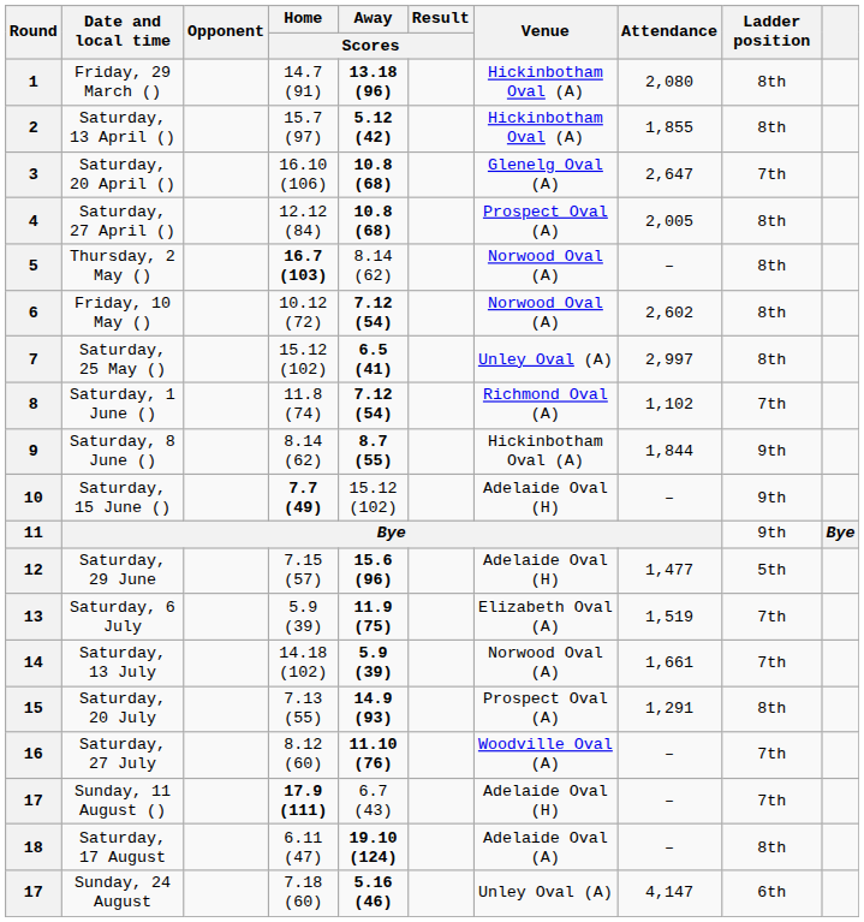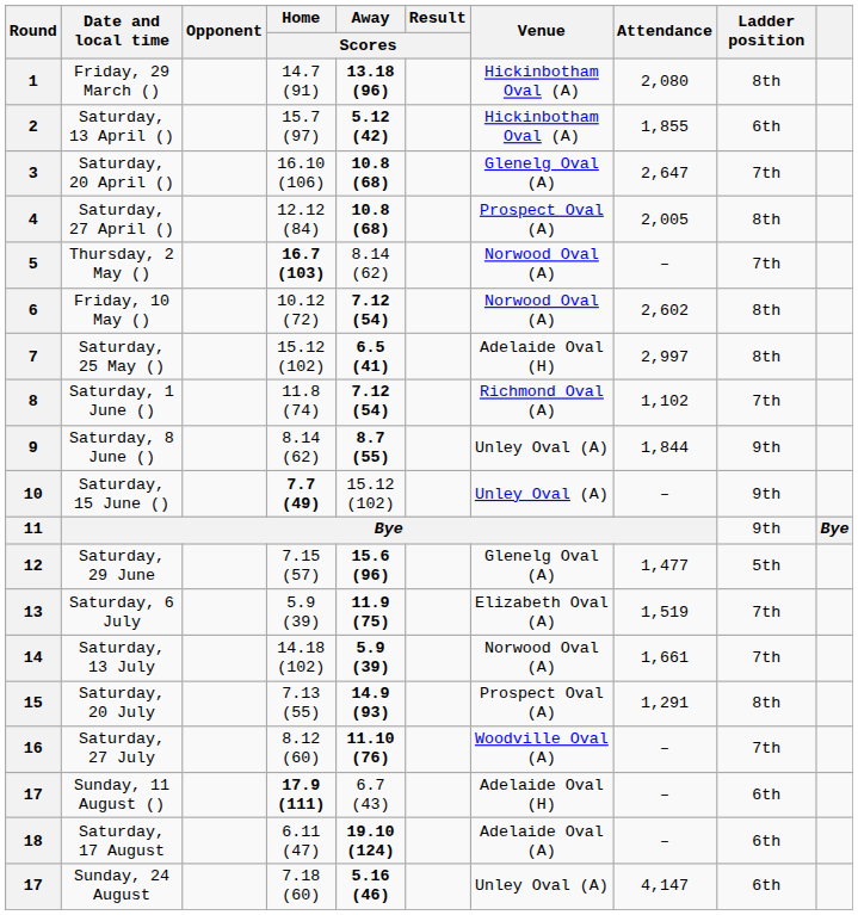 <table class="wikitable plainrowheaders" style="font-size:90%; width:100%; text-align:center;">
 <tr>
 <th rowspan="2" scope="col">Round</th>
 <th rowspan="2" scope="col">Date and local time</th>
 <th rowspan="2" scope="col">Opponent</th>
 <th scope="col">Home</th>
 <th scope="col">Away</th>
 <th scope="col">Result</th>
 <th rowspan="2" scope="col">Venue</th>
 <th rowspan="2" scope="col">Attendance</th>
 <th rowspan="2" scope="col">Ladder position</th>
 <th rowspan="2" class="unsortable" scope="col"></th>
 </tr>
 <tr>
 <th colspan="3" scope="col">Scores</th>
 </tr>
 <tr>
 <th>1</th>
 <td>Friday, 29 March ()</td>
 <td></td>
 <td>14.7 (91)</td>
 <td><strong>13.18 (96)</strong></td>
 <td></td>
 <td><a href='#'>Hickinbotham Oval</a> (A)</td>
 <td>2,080</td>
 <td>8th </td>
 <td></td>
 </tr>
 <tr>
 <th>2</th>
 <td>Saturday, 13 April ()</td>
 <td></td>
 <td>15.7 (97)</td>
 <td><strong>5.12 (42)</strong></td>
 <td></td>
 <td><a href='#'>Hickinbotham Oval</a> (A)</td>
 <td>1,855</td>
-<td>8th </td>
+<td>6th </td>
 <td></td>
 </tr>
 <tr>
 <th>3</th>
 <td>Saturday, 20 April ()</td>
 <td></td>
 <td>16.10 (106)</td>
 <td><strong>10.8 (68)</strong></td>
 <td></td>
 <td><a href='#'>Glenelg Oval</a> (A)</td>
 <td>2,647</td>
 <td>7th </td>
 <td></td>
 </tr>
 <tr>
 <th>4</th>
 <td>Saturday, 27 April ()</td>
 <td></td>
 <td>12.12 (84)</td>
 <td><strong>10.8 (68)</strong></td>
 <td></td>
 <td><a href='#'>Prospect Oval</a> (A)</td>
 <td>2,005</td>
 <td>8th </td>
 <td></td>
 </tr>
 <tr>
 <th>5</th>
 <td>Thursday, 2 May ()</td>
 <td></td>
 <td><strong>16.7 (103)</strong></td>
 <td>8.14 (62)</td>
 <td></td>
 <td><a href='#'>Norwood Oval</a> (A)</td>
 <td>–</td>
-<td>8th </td>
+<td>7th </td>
 <td></td>
 </tr>
 <tr>
 <th>6</th>
 <td>Friday, 10 May ()</td>
 <td></td>
 <td>10.12 (72)</td>
 <td><strong>7.12 (54)</strong></td>
 <td></td>
 <td><a href='#'>Norwood Oval</a> (A)</td>
 <td>2,602</td>
 <td>8th </td>
 <td></td>
 </tr>
 <tr>
 <th>7</th>
 <td>Saturday, 25 May ()</td>
 <td></td>
 <td>15.12 (102)</td>
 <td><strong>6.5 (41)</strong></td>
 <td></td>
-<td><a href='#'>Unley Oval</a> (A)</td>
+<td>Adelaide Oval (H)</td>
 <td>2,997</td>
 <td>8th </td>
 <td></td>
 </tr>
 <tr>
 <th>8</th>
 <td>Saturday, 1 June ()</td>
 <td></td>
 <td>11.8 (74)</td>
 <td><strong>7.12 (54)</strong></td>
 <td></td>
 <td><a href='#'>Richmond Oval</a> (A)</td>
 <td>1,102</td>
 <td>7th </td>
 <td></td>
 </tr>
 <tr>
 <th>9</th>
 <td>Saturday, 8 June ()</td>
 <td></td>
 <td>8.14 (62)</td>
 <td><strong>8.7 (55)</strong></td>
 <td></td>
-<td>Hickinbotham Oval (A)</td>
+<td>Unley Oval (A)</td>
 <td>1,844</td>
 <td>9th </td>
 <td></td>
 </tr>
 <tr>
 <th>10</th>
 <td>Saturday, 15 June ()</td>
 <td></td>
 <td><strong>7.7 (49)</strong></td>
 <td>15.12 (102)</td>
 <td></td>
-<td>Adelaide Oval (H)</td>
+<td><a href='#'>Unley Oval</a> (A)</td>
 <td>–</td>
 <td>9th </td>
 <td></td>
 </tr>
 <tr>
 <th>11</th>
 <th colspan="7"><span><em>Bye</em></span></th>
 <td>9th </td>
 <th><span><em>Bye</em></span></th>
 </tr>
 <tr>
 <th>12</th>
 <td>Saturday, 29 June</td>
 <td></td>
 <td>7.15 (57)</td>
 <td><strong>15.6 (96)</strong></td>
 <td></td>
-<td>Adelaide Oval (H)</td>
+<td>Glenelg Oval (A)</td>
 <td>1,477</td>
 <td>5th </td>
 <td></td>
 </tr>
 <tr>
 <th>13</th>
 <td>Saturday, 6 July</td>
 <td></td>
 <td>5.9 (39)</td>
 <td><strong>11.9 (75)</strong></td>
 <td></td>
 <td>Elizabeth Oval (A)</td>
 <td>1,519</td>
 <td>7th </td>
 <td></td>
 </tr>
 <tr>
 <th>14</th>
 <td>Saturday, 13 July</td>
 <td></td>
 <td>14.18 (102)</td>
 <td><strong>5.9 (39)</strong></td>
 <td></td>
 <td>Norwood Oval (A)</td>
 <td>1,661</td>
 <td>7th </td>
 <td></td>
 </tr>
 <tr>
 <th>15</th>
 <td>Saturday, 20 July</td>
 <td></td>
 <td>7.13 (55)</td>
 <td><strong>14.9 (93)</strong></td>
 <td></td>
 <td>Prospect Oval (A)</td>
 <td>1,291</td>
 <td>8th </td>
 <td></td>
 </tr>
 <tr>
 <th>16</th>
 <td>Saturday, 27 July</td>
 <td></td>
 <td>8.12 (60)</td>
 <td><strong>11.10 (76)</strong></td>
 <td></td>
 <td><a href='#'>Woodville Oval</a> (A)</td>
 <td>–</td>
 <td>7th </td>
 <td></td>
 </tr>
 <tr>
 <th>17</th>
 <td>Sunday, 11 August ()</td>
 <td></td>
 <td><strong>17.9 (111)</strong></td>
 <td>6.7 (43)</td>
 <td></td>
 <td>Adelaide Oval (H)</td>
 <td>–</td>
-<td>7th </td>
+<td>6th </td>
 <td></td>
 </tr>
 <tr>
 <th>18</th>
 <td>Saturday, 17 August</td>
 <td></td>
 <td>6.11 (47)</td>
 <td><strong>19.10 (124)</strong></td>
 <td></td>
 <td>Adelaide Oval (A)</td>
 <td>–</td>
-<td>8th </td>
+<td>6th </td>
 <td></td>
 </tr>
 <tr>
 <th>17</th>
 <td>Sunday, 24 August</td>
 <td></td>
 <td>7.18 (60)</td>
 <td><strong>5.16 (46)</strong></td>
 <td></td>
 <td>Unley Oval (A)</td>
 <td>4,147</td>
 <td>6th </td>
 <td></td>
 </tr>
 </table>
